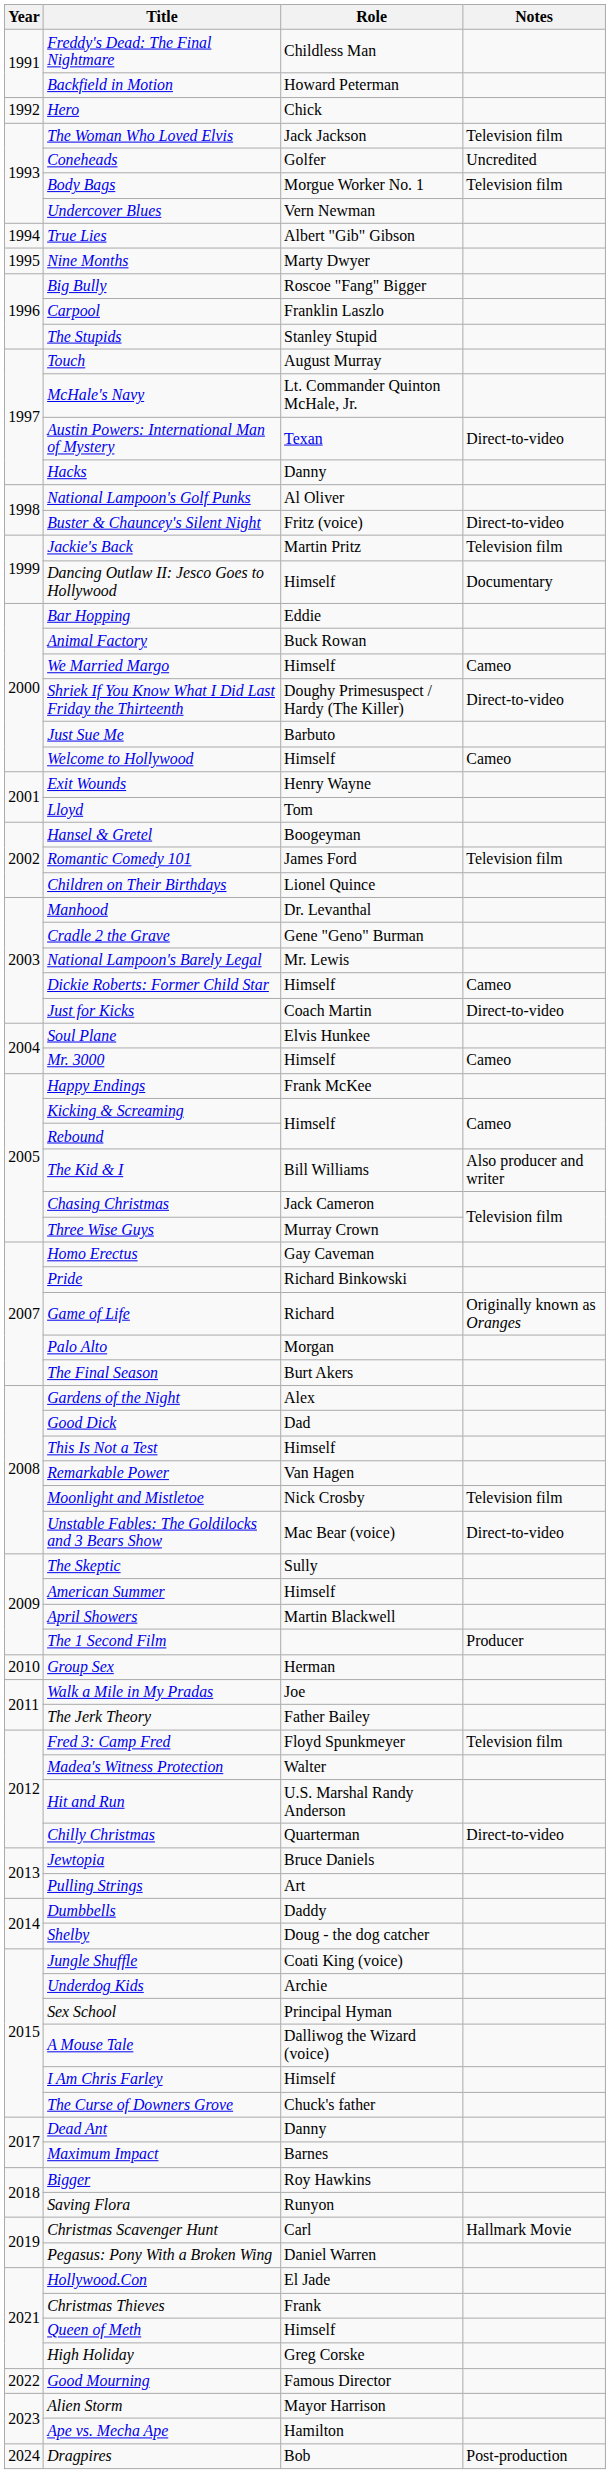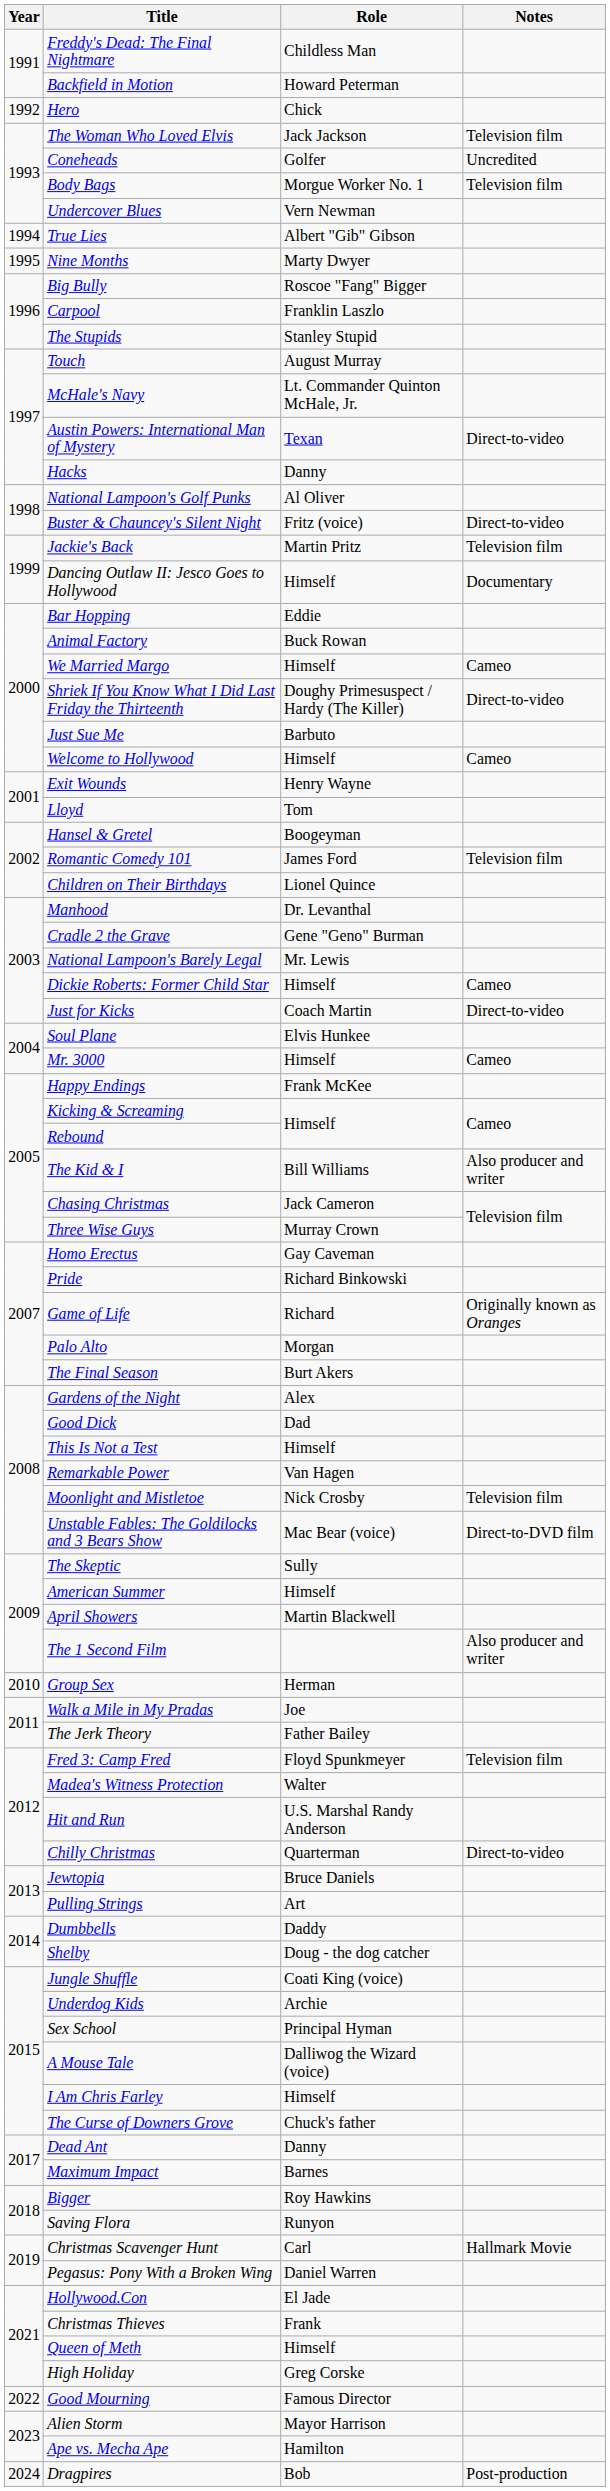 <table class="wikitable sortable">
 <tr>
 <th>Year</th>
 <th>Title</th>
 <th>Role</th>
 <th class="unsortable">Notes</th>
 </tr>
 <tr>
 <td rowspan="2">1991</td>
 <td><em><a href='#'>Freddy's Dead: The Final Nightmare</a></em></td>
 <td>Childless Man</td>
 <td></td>
 </tr>
 <tr>
 <td><em><a href='#'>Backfield in Motion</a></em></td>
 <td>Howard Peterman</td>
 <td></td>
 </tr>
 <tr>
 <td>1992</td>
 <td><em><a href='#'>Hero</a></em></td>
 <td>Chick</td>
 <td></td>
 </tr>
 <tr>
 <td rowspan="4">1993</td>
 <td><em><a href='#'>The Woman Who Loved Elvis</a></em></td>
 <td>Jack Jackson</td>
 <td>Television film</td>
 </tr>
 <tr>
 <td><em><a href='#'>Coneheads</a></em></td>
 <td>Golfer</td>
 <td>Uncredited</td>
 </tr>
 <tr>
 <td><em><a href='#'>Body Bags</a></em></td>
 <td>Morgue Worker No. 1</td>
 <td>Television film</td>
 </tr>
 <tr>
 <td><em><a href='#'>Undercover Blues</a></em></td>
 <td>Vern Newman</td>
 <td></td>
 </tr>
 <tr>
 <td>1994</td>
 <td><em><a href='#'>True Lies</a></em></td>
 <td>Albert "Gib" Gibson</td>
 <td></td>
 </tr>
 <tr>
 <td>1995</td>
 <td><em><a href='#'>Nine Months</a></em></td>
 <td>Marty Dwyer</td>
 <td></td>
 </tr>
 <tr>
 <td rowspan="3">1996</td>
 <td><em><a href='#'>Big Bully</a></em></td>
 <td>Roscoe "Fang" Bigger</td>
 <td></td>
 </tr>
 <tr>
 <td><em><a href='#'>Carpool</a></em></td>
 <td>Franklin Laszlo</td>
 <td></td>
 </tr>
 <tr>
 <td><em><a href='#'>The Stupids</a></em></td>
 <td>Stanley Stupid</td>
 <td></td>
 </tr>
 <tr>
 <td rowspan="4">1997</td>
 <td><em><a href='#'>Touch</a></em></td>
 <td>August Murray</td>
 <td></td>
 </tr>
 <tr>
 <td><em><a href='#'>McHale's Navy</a></em></td>
 <td>Lt. Commander Quinton McHale, Jr.</td>
 <td></td>
 </tr>
 <tr>
 <td><em><a href='#'>Austin Powers: International Man of Mystery</a></em></td>
 <td><a href='#'>Texan</a></td>
 <td>Direct-to-video</td>
 </tr>
 <tr>
 <td><em><a href='#'>Hacks</a></em></td>
 <td>Danny</td>
 <td></td>
 </tr>
 <tr>
 <td rowspan="2">1998</td>
 <td><em><a href='#'>National Lampoon's Golf Punks</a></em></td>
 <td>Al Oliver</td>
 <td></td>
 </tr>
 <tr>
 <td><em><a href='#'>Buster & Chauncey's Silent Night</a></em></td>
 <td>Fritz (voice)</td>
 <td>Direct-to-video</td>
 </tr>
 <tr>
 <td rowspan="2">1999</td>
 <td><em><a href='#'>Jackie's Back</a></em></td>
 <td>Martin Pritz</td>
 <td>Television film</td>
 </tr>
 <tr>
 <td><em>Dancing Outlaw II: Jesco Goes to Hollywood</em></td>
 <td>Himself</td>
 <td>Documentary</td>
 </tr>
 <tr>
 <td rowspan="6">2000</td>
 <td><em><a href='#'>Bar Hopping</a></em></td>
 <td>Eddie</td>
 <td></td>
 </tr>
 <tr>
 <td><em><a href='#'>Animal Factory</a></em></td>
 <td>Buck Rowan</td>
 <td></td>
 </tr>
 <tr>
 <td><em><a href='#'>We Married Margo</a></em></td>
 <td>Himself</td>
 <td>Cameo</td>
 </tr>
 <tr>
 <td><em><a href='#'>Shriek If You Know What I Did Last Friday the Thirteenth</a></em></td>
 <td>Doughy Primesuspect / Hardy (The Killer)</td>
 <td>Direct-to-video</td>
 </tr>
 <tr>
 <td><em><a href='#'>Just Sue Me</a></em></td>
 <td>Barbuto</td>
 <td></td>
 </tr>
 <tr>
 <td><em><a href='#'>Welcome to Hollywood</a></em></td>
 <td>Himself</td>
 <td>Cameo</td>
 </tr>
 <tr>
 <td rowspan="2">2001</td>
 <td><em><a href='#'>Exit Wounds</a></em></td>
 <td>Henry Wayne</td>
 <td></td>
 </tr>
 <tr>
 <td><em><a href='#'>Lloyd</a></em></td>
 <td>Tom</td>
 <td></td>
 </tr>
 <tr>
 <td rowspan="3">2002</td>
 <td><em><a href='#'>Hansel & Gretel</a></em></td>
 <td>Boogeyman</td>
 <td></td>
 </tr>
 <tr>
 <td><em><a href='#'>Romantic Comedy 101</a></em></td>
 <td>James Ford</td>
 <td>Television film</td>
 </tr>
 <tr>
 <td><em><a href='#'>Children on Their Birthdays</a></em></td>
 <td>Lionel Quince</td>
 <td></td>
 </tr>
 <tr>
 <td rowspan="5">2003</td>
 <td><em><a href='#'>Manhood</a></em></td>
 <td>Dr. Levanthal</td>
 <td></td>
 </tr>
 <tr>
 <td><em><a href='#'>Cradle 2 the Grave</a></em></td>
 <td>Gene "Geno" Burman</td>
 <td></td>
 </tr>
 <tr>
 <td><em><a href='#'>National Lampoon's Barely Legal</a></em></td>
 <td>Mr. Lewis</td>
 <td></td>
 </tr>
 <tr>
 <td><em><a href='#'>Dickie Roberts: Former Child Star</a></em></td>
 <td>Himself</td>
 <td>Cameo</td>
 </tr>
 <tr>
 <td><em><a href='#'>Just for Kicks</a></em></td>
 <td>Coach Martin</td>
 <td>Direct-to-video</td>
 </tr>
 <tr>
 <td rowspan="2">2004</td>
 <td><em><a href='#'>Soul Plane</a></em></td>
 <td>Elvis Hunkee</td>
 <td></td>
 </tr>
 <tr>
 <td><em><a href='#'>Mr. 3000</a></em></td>
 <td>Himself</td>
 <td>Cameo</td>
 </tr>
 <tr>
 <td rowspan="6">2005</td>
 <td><em><a href='#'>Happy Endings</a></em></td>
 <td>Frank McKee</td>
 <td></td>
 </tr>
 <tr>
 <td><em><a href='#'>Kicking & Screaming</a></em></td>
 <td rowspan="2">Himself</td>
 <td rowspan="2">Cameo</td>
 </tr>
 <tr>
 <td><em><a href='#'>Rebound</a></em></td>
 </tr>
 <tr>
 <td><em><a href='#'>The Kid & I</a></em></td>
 <td>Bill Williams</td>
 <td>Also producer and writer</td>
 </tr>
 <tr>
 <td><em><a href='#'>Chasing Christmas</a></em></td>
 <td>Jack Cameron</td>
 <td rowspan="2">Television film</td>
 </tr>
 <tr>
 <td><em><a href='#'>Three Wise Guys</a></em></td>
 <td>Murray Crown</td>
 </tr>
 <tr>
 <td rowspan="5">2007</td>
 <td><em><a href='#'>Homo Erectus</a></em></td>
 <td>Gay Caveman</td>
 <td></td>
 </tr>
 <tr>
 <td><em><a href='#'>Pride</a></em></td>
 <td>Richard Binkowski</td>
 <td></td>
 </tr>
 <tr>
 <td><em><a href='#'>Game of Life</a></em></td>
 <td>Richard</td>
 <td>Originally known as <em>Oranges</em></td>
 </tr>
 <tr>
 <td><em><a href='#'>Palo Alto</a></em></td>
 <td>Morgan</td>
 <td></td>
 </tr>
 <tr>
 <td><em><a href='#'>The Final Season</a></em></td>
 <td>Burt Akers</td>
 <td></td>
 </tr>
 <tr>
 <td rowspan="6">2008</td>
 <td><em><a href='#'>Gardens of the Night</a></em></td>
 <td>Alex</td>
 <td></td>
 </tr>
 <tr>
 <td><em><a href='#'>Good Dick</a></em></td>
 <td>Dad</td>
 <td></td>
 </tr>
 <tr>
 <td><em><a href='#'>This Is Not a Test</a></em></td>
 <td>Himself</td>
 <td></td>
 </tr>
 <tr>
 <td><em><a href='#'>Remarkable Power</a></em></td>
 <td>Van Hagen</td>
 <td></td>
 </tr>
 <tr>
 <td><em><a href='#'>Moonlight and Mistletoe</a></em></td>
 <td>Nick Crosby</td>
 <td>Television film</td>
 </tr>
 <tr>
 <td><em><a href='#'>Unstable Fables: The Goldilocks and 3 Bears Show</a></em></td>
 <td>Mac Bear (voice)</td>
-<td>Direct-to-video</td>
+<td>Direct-to-DVD film</td>
 </tr>
 <tr>
 <td rowspan="4">2009</td>
 <td><em><a href='#'>The Skeptic</a></em></td>
 <td>Sully</td>
 <td></td>
 </tr>
 <tr>
 <td><em><a href='#'>American Summer</a></em></td>
 <td>Himself</td>
 <td></td>
 </tr>
 <tr>
 <td><em><a href='#'>April Showers</a></em></td>
 <td>Martin Blackwell</td>
 <td></td>
 </tr>
 <tr>
 <td><em><a href='#'>The 1 Second Film</a></em></td>
 <td></td>
-<td>Producer</td>
+<td>Also producer and writer</td>
 </tr>
 <tr>
 <td>2010</td>
 <td><em><a href='#'>Group Sex</a></em></td>
 <td>Herman</td>
 <td></td>
 </tr>
 <tr>
 <td rowspan="2">2011</td>
 <td><em><a href='#'>Walk a Mile in My Pradas</a></em></td>
 <td>Joe</td>
 <td></td>
 </tr>
 <tr>
 <td><em>The Jerk Theory</em></td>
 <td>Father Bailey</td>
 <td></td>
 </tr>
 <tr>
 <td rowspan="4">2012</td>
 <td><em><a href='#'>Fred 3: Camp Fred</a></em></td>
 <td>Floyd Spunkmeyer</td>
 <td>Television film</td>
 </tr>
 <tr>
 <td><em><a href='#'>Madea's Witness Protection</a></em></td>
 <td>Walter</td>
 <td></td>
 </tr>
 <tr>
 <td><em><a href='#'>Hit and Run</a></em></td>
 <td>U.S. Marshal Randy Anderson</td>
 <td></td>
 </tr>
 <tr>
 <td><em><a href='#'>Chilly Christmas</a></em></td>
 <td>Quarterman</td>
 <td>Direct-to-video</td>
 </tr>
 <tr>
 <td rowspan="2">2013</td>
 <td><em><a href='#'>Jewtopia</a></em></td>
 <td>Bruce Daniels</td>
 <td></td>
 </tr>
 <tr>
 <td><em><a href='#'>Pulling Strings</a></em></td>
 <td>Art</td>
 <td></td>
 </tr>
 <tr>
 <td rowspan="2">2014</td>
 <td><em><a href='#'>Dumbbells</a></em></td>
 <td>Daddy</td>
 <td></td>
 </tr>
 <tr>
 <td><em><a href='#'>Shelby</a></em></td>
 <td>Doug - the dog catcher</td>
 <td></td>
 </tr>
 <tr>
 <td rowspan="6">2015</td>
 <td><em><a href='#'>Jungle Shuffle</a></em></td>
 <td>Coati King (voice)</td>
 <td></td>
 </tr>
 <tr>
 <td><em><a href='#'>Underdog Kids</a></em></td>
 <td>Archie</td>
 <td></td>
 </tr>
 <tr>
 <td><em>Sex School</em></td>
 <td>Principal Hyman</td>
 <td></td>
 </tr>
 <tr>
 <td><em><a href='#'>A Mouse Tale</a></em></td>
 <td>Dalliwog the Wizard (voice)</td>
 <td></td>
 </tr>
 <tr>
 <td><em><a href='#'>I Am Chris Farley</a></em></td>
 <td>Himself</td>
 <td></td>
 </tr>
 <tr>
 <td><em><a href='#'>The Curse of Downers Grove</a></em></td>
 <td>Chuck's father</td>
 <td></td>
 </tr>
 <tr>
 <td rowspan="2">2017</td>
 <td><em><a href='#'>Dead Ant</a></em></td>
 <td>Danny</td>
 <td></td>
 </tr>
 <tr>
 <td><em><a href='#'>Maximum Impact</a></em></td>
 <td>Barnes</td>
 <td></td>
 </tr>
 <tr>
 <td rowspan="2">2018</td>
 <td><em><a href='#'>Bigger</a></em></td>
 <td>Roy Hawkins</td>
 <td></td>
 </tr>
 <tr>
 <td><em>Saving Flora</em></td>
 <td>Runyon</td>
 <td></td>
 </tr>
 <tr>
 <td rowspan="2">2019</td>
 <td><em>Christmas Scavenger Hunt</em></td>
 <td>Carl</td>
 <td>Hallmark Movie</td>
 </tr>
 <tr>
 <td><em>Pegasus: Pony With a Broken Wing</em></td>
 <td>Daniel Warren</td>
 <td></td>
 </tr>
 <tr>
 <td rowspan="4">2021</td>
 <td><em><a href='#'>Hollywood.Con</a></em></td>
 <td>El Jade</td>
 <td></td>
 </tr>
 <tr>
 <td><em>Christmas Thieves</em></td>
 <td>Frank</td>
 <td></td>
 </tr>
 <tr>
 <td><em><a href='#'>Queen of Meth</a></em></td>
 <td>Himself</td>
 <td></td>
 </tr>
 <tr>
 <td><em>High Holiday</em></td>
 <td>Greg Corske</td>
 </tr>
 <tr>
 <td>2022</td>
 <td><em><a href='#'>Good Mourning</a></em></td>
 <td>Famous Director</td>
 <td></td>
 </tr>
 <tr>
 <td rowspan="2">2023</td>
 <td><em>Alien Storm</em></td>
 <td>Mayor Harrison</td>
 <td></td>
 </tr>
 <tr>
 <td><em><a href='#'>Ape vs. Mecha Ape</a></em></td>
 <td>Hamilton</td>
 <td></td>
 </tr>
 <tr>
 <td>2024</td>
 <td><em>Dragpires</em></td>
 <td>Bob</td>
 <td>Post-production</td>
 </tr>
 </table>
